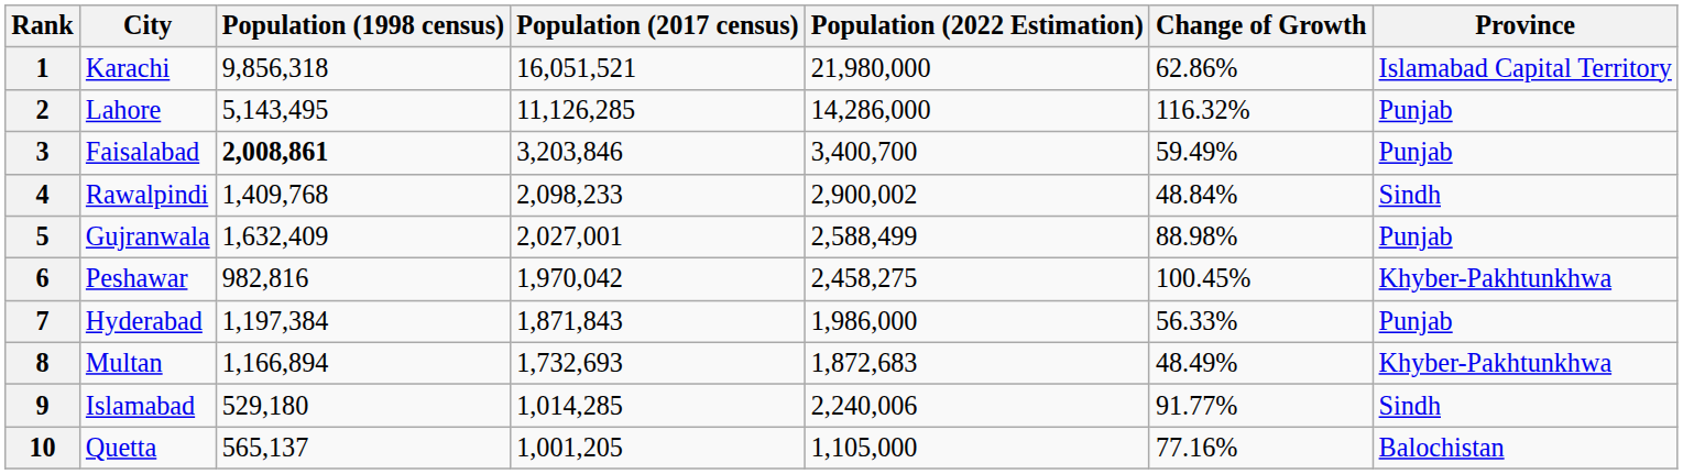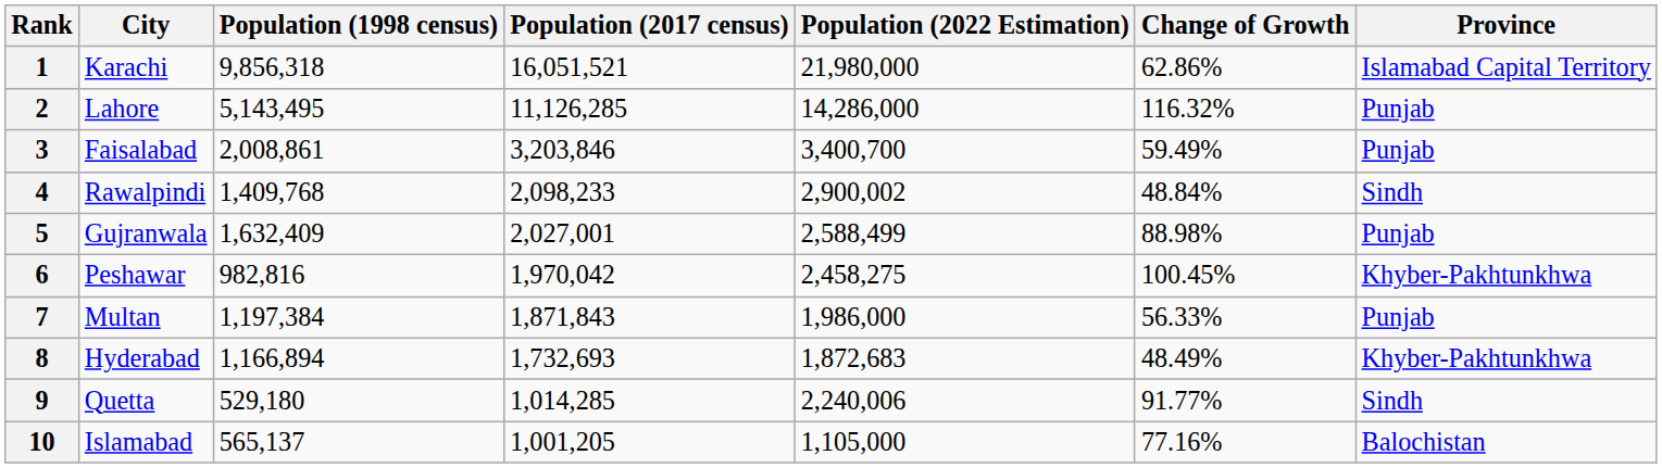 <table class="wikitable sortable">
 <tr>
 <th>Rank</th>
 <th>City</th>
 <th>Population (1998 census)</th>
 <th>Population (2017 census)</th>
 <th>Population (2022 Estimation)</th>
 <th>Change of Growth</th>
 <th>Province</th>
 </tr>
 <tr>
 <th>1</th>
 <td><a href='#'>Karachi</a></td>
 <td>9,856,318</td>
 <td>16,051,521 </td>
 <td>21,980,000</td>
 <td>62.86%</td>
 <td><a href='#'>Islamabad Capital Territory</a></td>
 </tr>
 <tr>
 <th>2</th>
 <td><a href='#'>Lahore</a></td>
 <td>5,143,495</td>
 <td>11,126,285 </td>
 <td>14,286,000</td>
 <td>116.32%</td>
 <td><a href='#'>Punjab</a></td>
 </tr>
 <tr>
 <th>3</th>
 <td><a href='#'>Faisalabad</a></td>
-<td><strong>2,008,861</strong></td>
+<td>2,008,861</td>
 <td>3,203,846</td>
 <td>3,400,700</td>
 <td>59.49%</td>
 <td><a href='#'>Punjab</a></td>
 </tr>
 <tr>
 <th>4</th>
 <td><a href='#'>Rawalpindi</a></td>
 <td>1,409,768</td>
 <td>2,098,233</td>
 <td>2,900,002</td>
 <td>48.84%</td>
 <td><a href='#'>Sindh</a></td>
 </tr>
 <tr>
 <th>5</th>
 <td><a href='#'>Gujranwala</a></td>
 <td>1,632,409</td>
 <td>2,027,001</td>
 <td>2,588,499</td>
 <td>88.98%</td>
 <td><a href='#'>Punjab</a></td>
 </tr>
 <tr>
 <th>6</th>
 <td><a href='#'>Peshawar</a></td>
 <td>982,816</td>
 <td>1,970,042</td>
 <td>2,458,275</td>
 <td>100.45%</td>
 <td><a href='#'>Khyber-Pakhtunkhwa</a></td>
 </tr>
 <tr>
 <th>7</th>
-<td><a href='#'>Hyderabad</a></td>
+<td><a href='#'>Multan</a></td>
 <td>1,197,384</td>
 <td>1,871,843 </td>
 <td>1,986,000</td>
 <td>56.33%</td>
 <td><a href='#'>Punjab</a></td>
 </tr>
 <tr>
 <th>8</th>
-<td><a href='#'>Multan</a></td>
+<td><a href='#'>Hyderabad</a></td>
 <td>1,166,894</td>
 <td>1,732,693</td>
 <td>1,872,683</td>
 <td>48.49%</td>
 <td><a href='#'>Khyber-Pakhtunkhwa</a></td>
 </tr>
 <tr>
 <th>9</th>
-<td><a href='#'>Islamabad</a></td>
+<td><a href='#'>Quetta</a></td>
 <td>529,180</td>
 <td>1,014,285</td>
 <td>2,240,006</td>
 <td>91.77%</td>
 <td><a href='#'>Sindh</a></td>
 </tr>
 <tr>
 <th>10</th>
-<td><a href='#'>Quetta</a></td>
+<td><a href='#'>Islamabad</a></td>
 <td>565,137</td>
 <td>1,001,205</td>
 <td>1,105,000</td>
 <td>77.16%</td>
 <td><a href='#'>Balochistan</a></td>
 </tr>
 </table>
